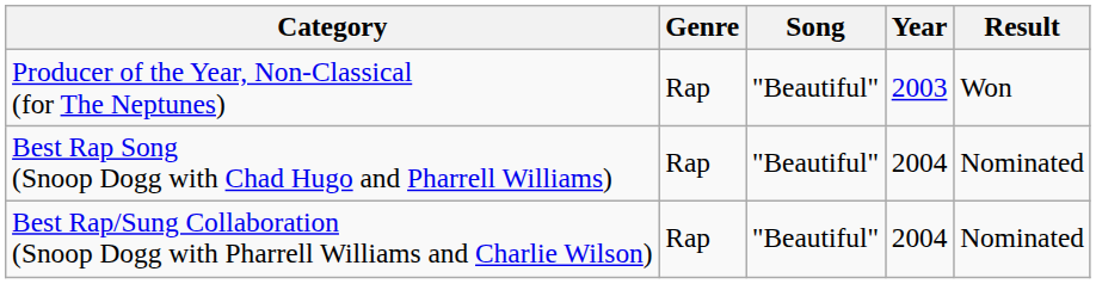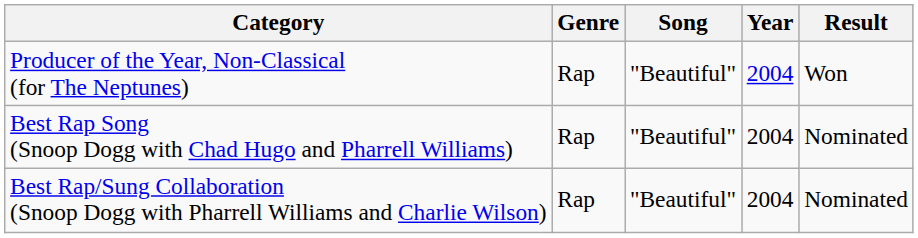 <table class="wikitable">
 <tr>
 <th>Category</th>
 <th>Genre</th>
 <th>Song</th>
 <th>Year</th>
 <th>Result</th>
 </tr>
 <tr>
 <td><a href='#'>Producer of the Year, Non-Classical</a><br> (for <a href='#'>The Neptunes</a>)</td>
 <td>Rap</td>
 <td>"Beautiful"</td>
-<td><a href='#'>2003</a></td>
+<td><a href='#'>2004</a></td>
 <td>Won</td>
 </tr>
 <tr>
 <td><a href='#'>Best Rap Song</a><br>(Snoop Dogg with <a href='#'>Chad Hugo</a> and <a href='#'>Pharrell Williams</a>)</td>
 <td>Rap</td>
 <td>"Beautiful"</td>
 <td>2004</td>
 <td>Nominated</td>
 </tr>
 <tr>
 <td><a href='#'>Best Rap/Sung Collaboration</a> <br>(Snoop Dogg with Pharrell Williams and <a href='#'>Charlie Wilson</a>)</td>
 <td>Rap</td>
 <td>"Beautiful"</td>
 <td>2004</td>
 <td>Nominated</td>
 </tr>
 </table>
